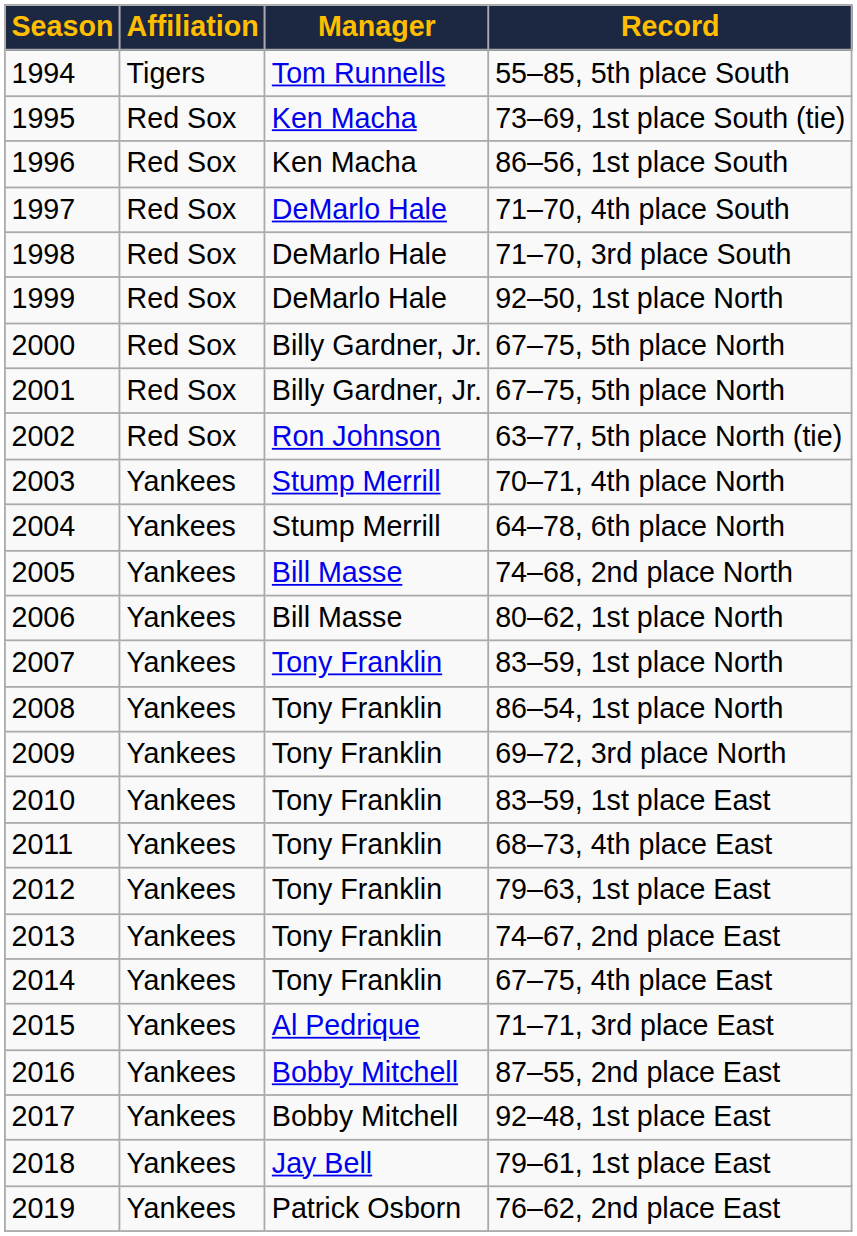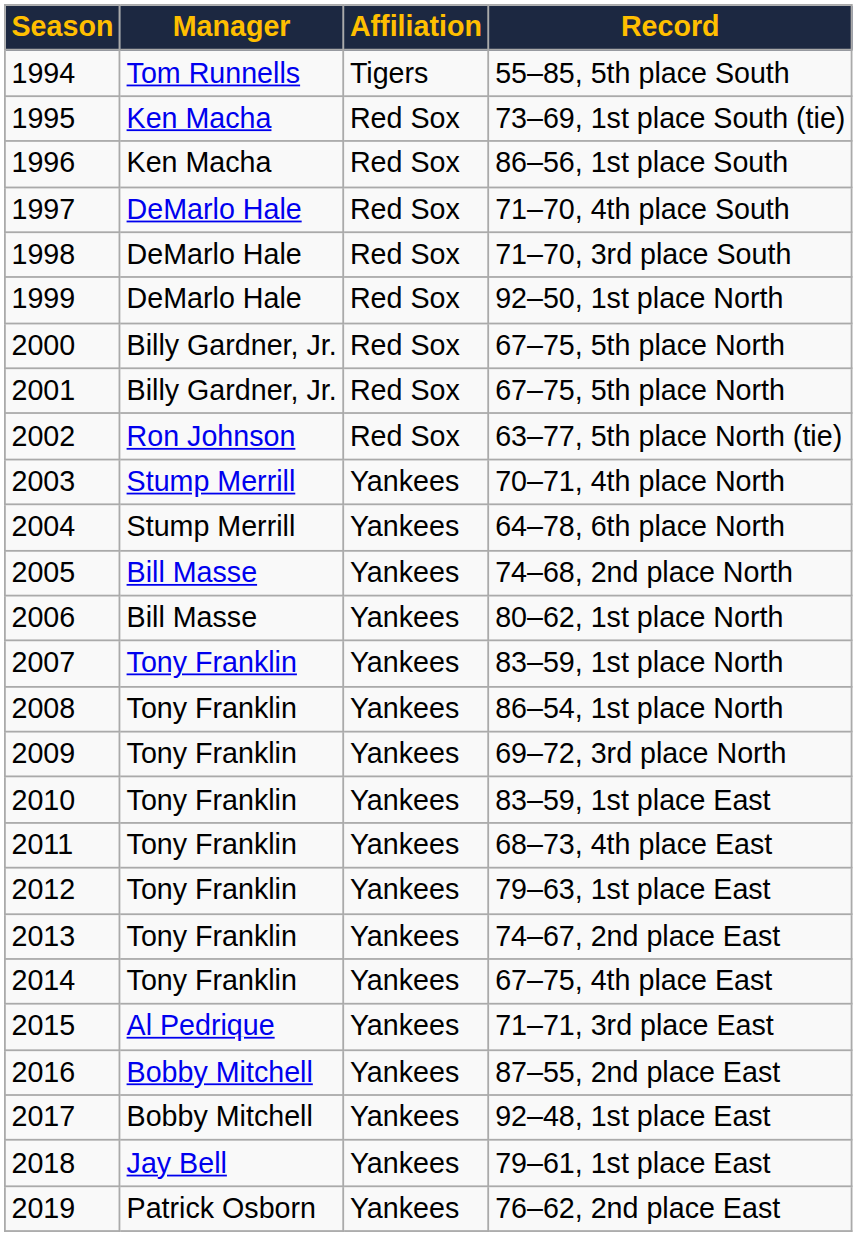 <table - class="wikitable">
 <tr>
 <th style="background:#1c2841; color:#FFBF00;">Season</th>
+<th style="background:#1c2841; color:#FFBF00;">Manager</th>
 <th style="background:#1c2841; color:#FFBF00;">Affiliation</th>
-<th style="background:#1c2841; color:#FFBF00;">Manager</th>
 <th style="background:#1c2841; color:#FFBF00;">Record</th>
 </tr>
 <tr>
 <td>1994</td>
+<td><a href='#'>Tom Runnells</a></td>
 <td>Tigers</td>
-<td><a href='#'>Tom Runnells</a></td>
 <td>55–85, 5th place South</td>
 </tr>
 <tr>
 <td>1995</td>
+<td><a href='#'>Ken Macha</a></td>
 <td>Red Sox</td>
-<td><a href='#'>Ken Macha</a></td>
 <td>73–69, 1st place South (tie)</td>
 </tr>
 <tr>
 <td>1996</td>
+<td>Ken Macha</td>
 <td>Red Sox</td>
-<td>Ken Macha</td>
 <td>86–56, 1st place South</td>
 </tr>
 <tr>
 <td>1997</td>
+<td><a href='#'>DeMarlo Hale</a></td>
 <td>Red Sox</td>
-<td><a href='#'>DeMarlo Hale</a></td>
 <td>71–70, 4th place South</td>
 </tr>
 <tr>
 <td>1998</td>
+<td>DeMarlo Hale</td>
 <td>Red Sox</td>
-<td>DeMarlo Hale</td>
 <td>71–70, 3rd place South</td>
 </tr>
 <tr>
 <td>1999</td>
+<td>DeMarlo Hale</td>
 <td>Red Sox</td>
-<td>DeMarlo Hale</td>
 <td>92–50, 1st place North</td>
 </tr>
 <tr>
 <td>2000</td>
+<td>Billy Gardner, Jr.</td>
 <td>Red Sox</td>
-<td>Billy Gardner, Jr.</td>
 <td>67–75, 5th place North</td>
 </tr>
 <tr>
 <td>2001</td>
+<td>Billy Gardner, Jr.</td>
 <td>Red Sox</td>
-<td>Billy Gardner, Jr.</td>
 <td>67–75, 5th place North</td>
 </tr>
 <tr>
 <td>2002</td>
+<td><a href='#'>Ron Johnson</a></td>
 <td>Red Sox</td>
-<td><a href='#'>Ron Johnson</a></td>
 <td>63–77, 5th place North (tie)</td>
 </tr>
 <tr>
 <td>2003</td>
+<td><a href='#'>Stump Merrill</a></td>
 <td>Yankees</td>
-<td><a href='#'>Stump Merrill</a></td>
 <td>70–71, 4th place North</td>
 </tr>
 <tr>
 <td>2004</td>
+<td>Stump Merrill</td>
 <td>Yankees</td>
-<td>Stump Merrill</td>
 <td>64–78, 6th place North</td>
 </tr>
 <tr>
 <td>2005</td>
+<td><a href='#'>Bill Masse</a></td>
 <td>Yankees</td>
-<td><a href='#'>Bill Masse</a></td>
 <td>74–68, 2nd place North</td>
 </tr>
 <tr>
 <td>2006</td>
+<td>Bill Masse</td>
 <td>Yankees</td>
-<td>Bill Masse</td>
 <td>80–62, 1st place North</td>
 </tr>
 <tr>
 <td>2007</td>
+<td><a href='#'>Tony Franklin</a></td>
 <td>Yankees</td>
-<td><a href='#'>Tony Franklin</a></td>
 <td>83–59, 1st place North</td>
 </tr>
 <tr>
 <td>2008</td>
+<td>Tony Franklin</td>
 <td>Yankees</td>
-<td>Tony Franklin</td>
 <td>86–54, 1st place North</td>
 </tr>
 <tr>
 <td>2009</td>
+<td>Tony Franklin</td>
 <td>Yankees</td>
-<td>Tony Franklin</td>
 <td>69–72, 3rd place North</td>
 </tr>
 <tr>
 <td>2010</td>
+<td>Tony Franklin</td>
 <td>Yankees</td>
-<td>Tony Franklin</td>
 <td>83–59, 1st place East</td>
 </tr>
 <tr>
 <td>2011</td>
+<td>Tony Franklin</td>
 <td>Yankees</td>
-<td>Tony Franklin</td>
 <td>68–73, 4th place East</td>
 </tr>
 <tr>
 <td>2012</td>
+<td>Tony Franklin</td>
 <td>Yankees</td>
-<td>Tony Franklin</td>
 <td>79–63, 1st place East</td>
 </tr>
 <tr>
 <td>2013</td>
+<td>Tony Franklin</td>
 <td>Yankees</td>
-<td>Tony Franklin</td>
 <td>74–67, 2nd place East</td>
 </tr>
 <tr>
 <td>2014</td>
+<td>Tony Franklin</td>
 <td>Yankees</td>
-<td>Tony Franklin</td>
 <td>67–75, 4th place East</td>
 </tr>
 <tr>
 <td>2015</td>
+<td><a href='#'>Al Pedrique</a></td>
 <td>Yankees</td>
-<td><a href='#'>Al Pedrique</a></td>
 <td>71–71, 3rd place East</td>
 </tr>
 <tr>
 <td>2016</td>
+<td><a href='#'>Bobby Mitchell</a></td>
 <td>Yankees</td>
-<td><a href='#'>Bobby Mitchell</a></td>
 <td>87–55, 2nd place East</td>
 </tr>
 <tr>
 <td>2017</td>
+<td>Bobby Mitchell</td>
 <td>Yankees</td>
-<td>Bobby Mitchell</td>
 <td>92–48, 1st place East</td>
 </tr>
 <tr>
 <td>2018</td>
+<td><a href='#'>Jay Bell</a></td>
 <td>Yankees</td>
-<td><a href='#'>Jay Bell</a></td>
 <td>79–61, 1st place East</td>
 </tr>
 <tr>
 <td>2019</td>
+<td>Patrick Osborn</td>
 <td>Yankees</td>
-<td>Patrick Osborn</td>
 <td>76–62, 2nd place East</td>
 </tr>
 </table>
